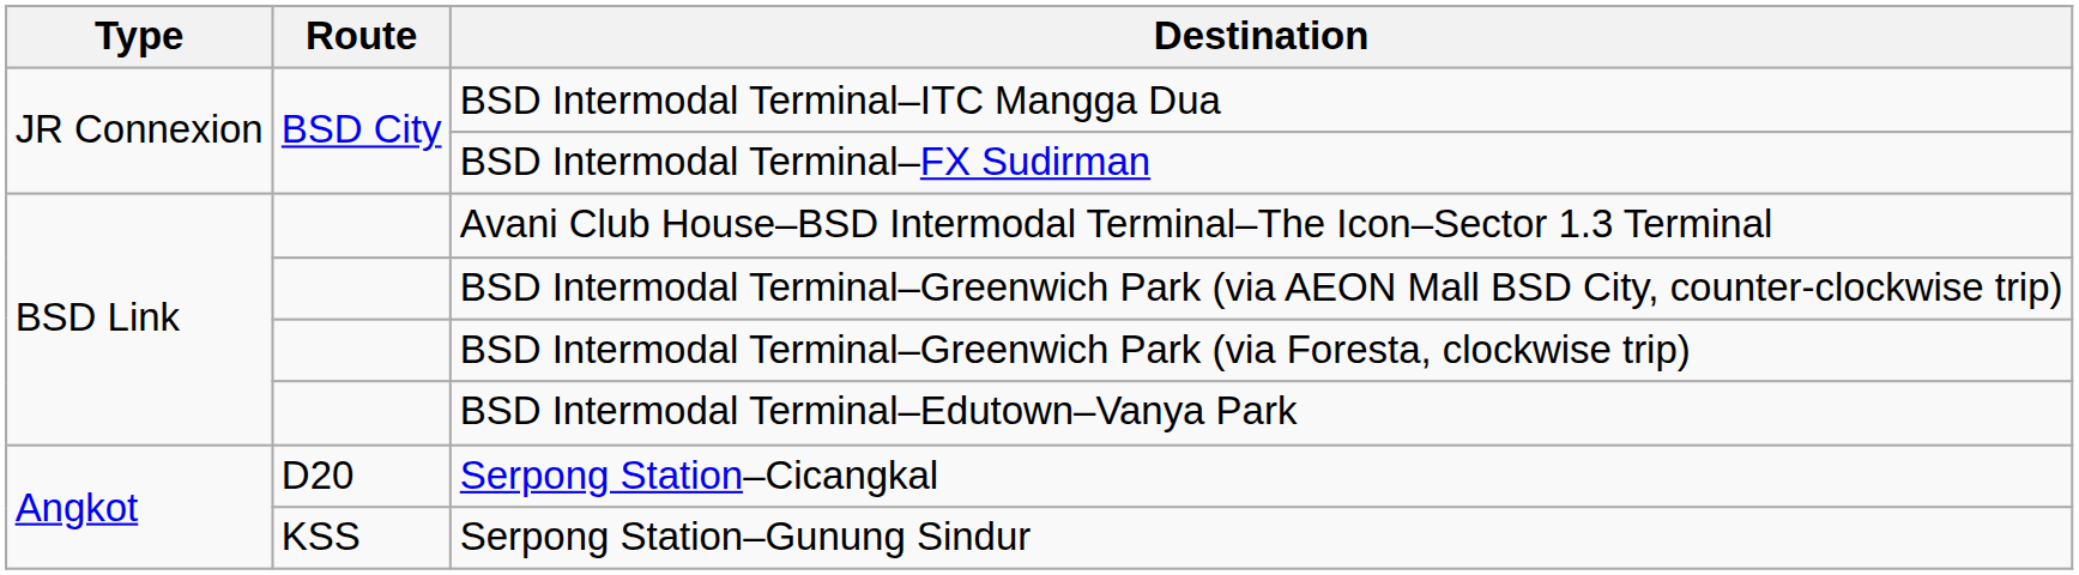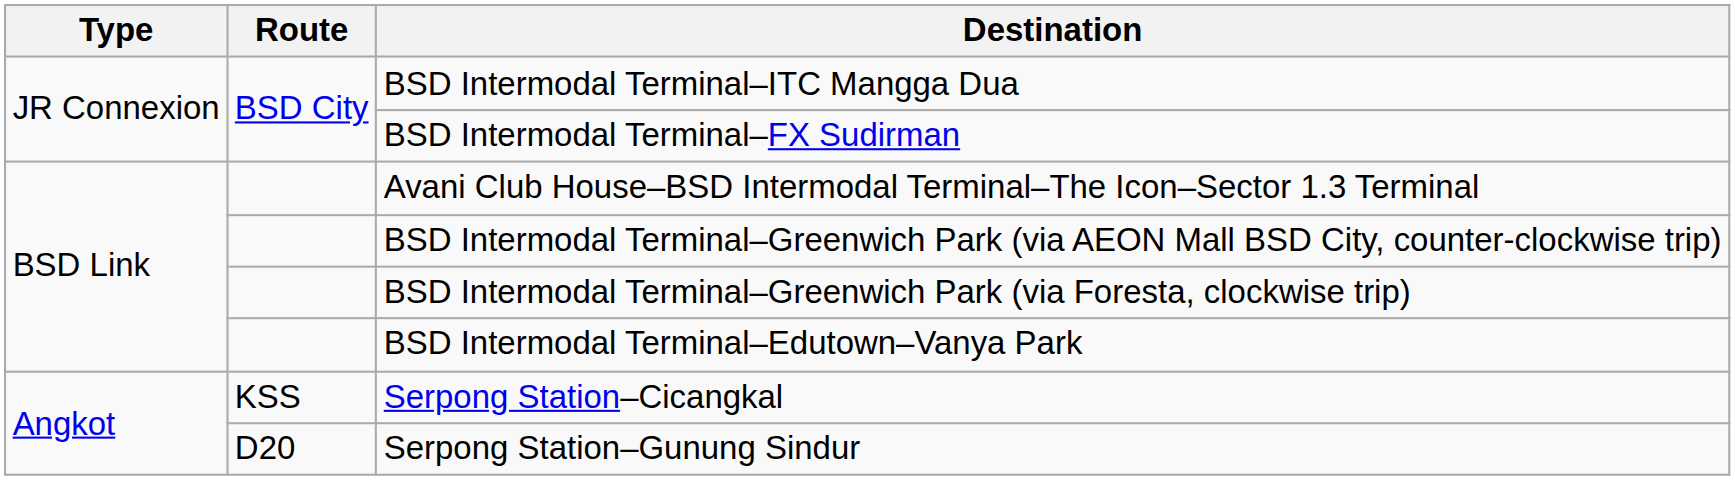 <table class="wikitable">
 <tr>
 <th>Type</th>
 <th>Route</th>
 <th>Destination</th>
 </tr>
 <tr>
 <td rowspan="2">JR Connexion</td>
 <td rowspan="2"><a href='#'>BSD City</a></td>
 <td>BSD Intermodal Terminal–ITC Mangga Dua</td>
 </tr>
 <tr>
 <td>BSD Intermodal Terminal–<a href='#'>FX Sudirman</a></td>
 </tr>
 <tr>
 <td rowspan="4">BSD Link</td>
 <td></td>
 <td>Avani Club House–BSD Intermodal Terminal–The Icon–Sector 1.3 Terminal</td>
 </tr>
 <tr>
 <td></td>
 <td>BSD Intermodal Terminal–Greenwich Park (via AEON Mall BSD City, counter-clockwise trip)</td>
 </tr>
 <tr>
 <td></td>
 <td>BSD Intermodal Terminal–Greenwich Park (via Foresta, clockwise trip)</td>
 </tr>
 <tr>
 <td></td>
 <td>BSD Intermodal Terminal–Edutown–Vanya Park</td>
 </tr>
 <tr>
 <td rowspan="2"><a href='#'>Angkot</a></td>
-<td>D20</td>
+<td>KSS</td>
 <td><a href='#'>Serpong Station</a>–Cicangkal</td>
 </tr>
 <tr>
-<td>KSS</td>
+<td>D20</td>
 <td>Serpong Station–Gunung Sindur</td>
 </tr>
 </table>
